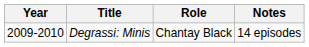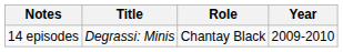 <table class="wikitable">
 <tr>
-<th>Year</th>
+<th>Notes</th>
 <th>Title</th>
 <th>Role</th>
-<th>Notes</th>
+<th>Year</th>
 </tr>
 <tr>
-<td>2009-2010</td>
+<td>14 episodes</td>
 <td><em>Degrassi: Minis</em></td>
 <td>Chantay Black</td>
-<td>14 episodes</td>
+<td>2009-2010</td>
 </tr>
 </table>
